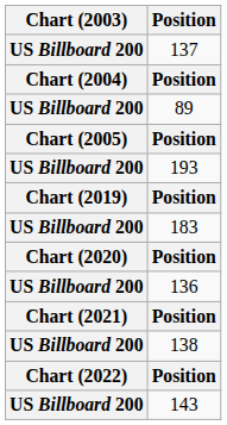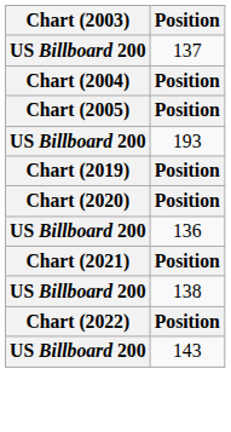 <table class="wikitable plainrowheaders" style="text-align:center">
 <tr>
 <th scope="col">Chart (2003)</th>
 <th scope="col">Position</th>
 </tr>
 <tr>
 <th scope="row">US <em>Billboard</em> 200</th>
 <td>137</td>
 </tr>
 <tr>
 <th scope="col">Chart (2004)</th>
 <th scope="col">Position</th>
 </tr>
 <tr>
-<th scope="row">US <em>Billboard</em> 200</th>
-<td>89</td>
-</tr>
-<tr>
 <th scope="col">Chart (2005)</th>
 <th scope="col">Position</th>
 </tr>
 <tr>
 <th scope="row">US <em>Billboard</em> 200</th>
 <td>193</td>
 </tr>
 <tr>
 <th scope="col">Chart (2019)</th>
 <th scope="col">Position</th>
-</tr>
-<tr>
-<th scope="row">US <em>Billboard</em> 200</th>
-<td>183</td>
 </tr>
 <tr>
 <th scope="col">Chart (2020)</th>
 <th scope="col">Position</th>
 </tr>
 <tr>
 <th scope="row">US <em>Billboard</em> 200</th>
 <td>136</td>
 </tr>
 <tr>
 <th scope="col">Chart (2021)</th>
 <th scope="col">Position</th>
 </tr>
 <tr>
 <th scope="row">US <em>Billboard</em> 200</th>
 <td>138</td>
 </tr>
 <tr>
 <th scope="col">Chart (2022)</th>
 <th scope="col">Position</th>
 </tr>
 <tr>
 <th scope="row">US <em>Billboard</em> 200</th>
 <td>143</td>
 </tr>
 </table>
